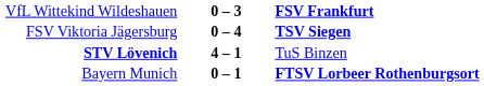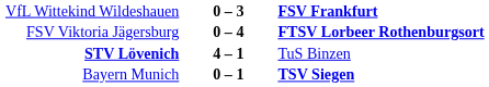 <table width=100% cellspacing=1>
 <tr>
 <th width=25%></th>
 <th width=10%></th>
 <th width=25%></th>
 <th></th>
 </tr>
 <tr style=font-size:90%>
 <td align=right><a href='#'>VfL Wittekind Wildeshauen</a></td>
 <td align=center><strong>0 – 3</strong></td>
 <td><strong><a href='#'>FSV Frankfurt</a></strong></td>
 </tr>
 <tr style=font-size:90%>
 <td align=right><a href='#'>FSV Viktoria Jägersburg</a></td>
 <td align=center><strong>0 – 4</strong></td>
-<td><strong><a href='#'>TSV Siegen</a></strong></td>
+<td><strong><a href='#'>FTSV Lorbeer Rothenburgsort</a></strong></td>
 </tr>
 <tr style=font-size:90%>
 <td align=right><strong><a href='#'>STV Lövenich</a></strong></td>
 <td align=center><strong>4 – 1</strong></td>
 <td><a href='#'>TuS Binzen</a></td>
 </tr>
 <tr style=font-size:90%>
 <td align=right><a href='#'>Bayern Munich</a></td>
 <td align=center><strong>0 – 1</strong></td>
-<td><strong><a href='#'>FTSV Lorbeer Rothenburgsort</a></strong></td>
+<td><strong><a href='#'>TSV Siegen</a></strong></td>
 </tr>
 </table>
